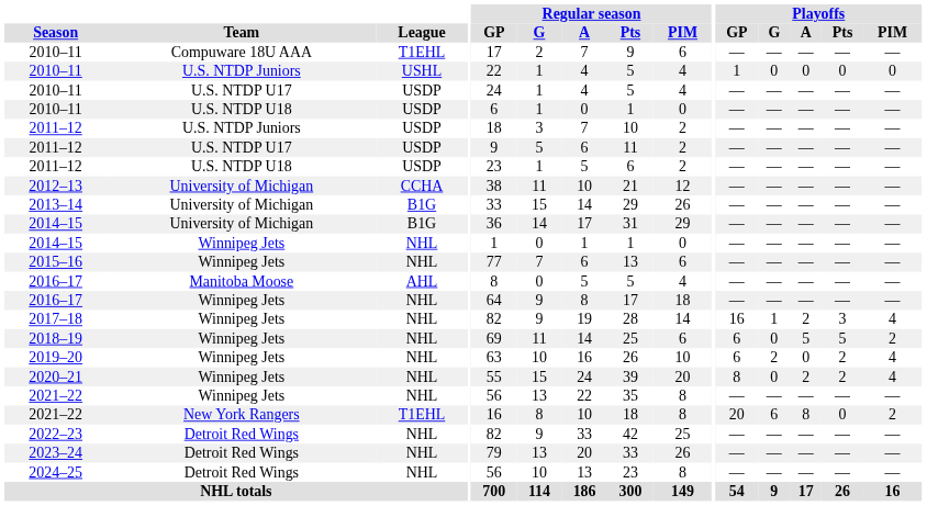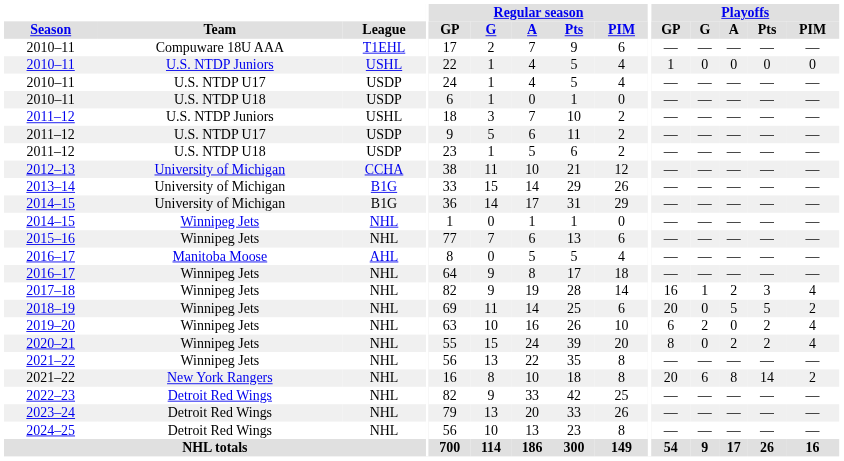 <table border="0" cellpadding="1" cellspacing="0" style="text-align:center; width:60em">
 <tr bgcolor="#e0e0e0">
 <th colspan="3"  bgcolor="#ffffff"></th>
 <th rowspan="99" bgcolor="#ffffff"></th>
 <th colspan="5"><a href='#'>Regular season</a></th>
 <th rowspan="99" bgcolor="#ffffff"></th>
 <th colspan="5"><a href='#'>Playoffs</a></th>
 </tr>
 <tr bgcolor="#e0e0e0">
 <th><a href='#'>Season</a></th>
 <th>Team</th>
 <th>League</th>
 <th>GP</th>
 <th><a href='#'>G</a></th>
 <th><a href='#'>A</a></th>
 <th><a href='#'>Pts</a></th>
 <th><a href='#'>PIM</a></th>
 <th>GP</th>
 <th>G</th>
 <th>A</th>
 <th>Pts</th>
 <th>PIM</th>
 </tr>
 <tr>
 <td>2010–11</td>
 <td>Compuware 18U AAA</td>
 <td><a href='#'>T1EHL</a></td>
 <td>17</td>
 <td>2</td>
 <td>7</td>
 <td>9</td>
 <td>6</td>
 <td>—</td>
 <td>—</td>
 <td>—</td>
 <td>—</td>
 <td>—</td>
 </tr>
 <tr style="background:#f0f0f0;">
 <td><a href='#'>2010–11</a></td>
 <td><a href='#'>U.S. NTDP Juniors</a></td>
 <td><a href='#'>USHL</a></td>
 <td>22</td>
 <td>1</td>
 <td>4</td>
 <td>5</td>
 <td>4</td>
 <td>1</td>
 <td>0</td>
 <td>0</td>
 <td>0</td>
 <td>0</td>
 </tr>
 <tr>
 <td>2010–11</td>
 <td>U.S. NTDP U17</td>
 <td>USDP</td>
 <td>24</td>
 <td>1</td>
 <td>4</td>
 <td>5</td>
 <td>4</td>
 <td>—</td>
 <td>—</td>
 <td>—</td>
 <td>—</td>
 <td>—</td>
 </tr>
 <tr style="background:#f0f0f0;">
 <td>2010–11</td>
 <td>U.S. NTDP U18</td>
 <td>USDP</td>
 <td>6</td>
 <td>1</td>
 <td>0</td>
 <td>1</td>
 <td>0</td>
 <td>—</td>
 <td>—</td>
 <td>—</td>
 <td>—</td>
 <td>—</td>
 </tr>
 <tr>
 <td><a href='#'>2011–12</a></td>
 <td>U.S. NTDP Juniors</td>
-<td>USDP</td>
+<td>USHL</td>
 <td>18</td>
 <td>3</td>
 <td>7</td>
 <td>10</td>
 <td>2</td>
 <td>—</td>
 <td>—</td>
 <td>—</td>
 <td>—</td>
 <td>—</td>
 </tr>
 <tr style="background:#f0f0f0;">
 <td>2011–12</td>
 <td>U.S. NTDP U17</td>
 <td>USDP</td>
 <td>9</td>
 <td>5</td>
 <td>6</td>
 <td>11</td>
 <td>2</td>
 <td>—</td>
 <td>—</td>
 <td>—</td>
 <td>—</td>
 <td>—</td>
 </tr>
 <tr>
 <td>2011–12</td>
 <td>U.S. NTDP U18</td>
 <td>USDP</td>
 <td>23</td>
 <td>1</td>
 <td>5</td>
 <td>6</td>
 <td>2</td>
 <td>—</td>
 <td>—</td>
 <td>—</td>
 <td>—</td>
 <td>—</td>
 </tr>
 <tr style="background:#f0f0f0;">
 <td><a href='#'>2012–13</a></td>
 <td><a href='#'>University of Michigan</a></td>
 <td><a href='#'>CCHA</a></td>
 <td>38</td>
 <td>11</td>
 <td>10</td>
 <td>21</td>
 <td>12</td>
 <td>—</td>
 <td>—</td>
 <td>—</td>
 <td>—</td>
 <td>—</td>
 </tr>
 <tr>
 <td><a href='#'>2013–14</a></td>
 <td>University of Michigan</td>
 <td><a href='#'>B1G</a></td>
 <td>33</td>
 <td>15</td>
 <td>14</td>
 <td>29</td>
 <td>26</td>
 <td>—</td>
 <td>—</td>
 <td>—</td>
 <td>—</td>
 <td>—</td>
 </tr>
 <tr style="background:#f0f0f0;">
 <td><a href='#'>2014–15</a></td>
 <td>University of Michigan</td>
 <td>B1G</td>
 <td>36</td>
 <td>14</td>
 <td>17</td>
 <td>31</td>
 <td>29</td>
 <td>—</td>
 <td>—</td>
 <td>—</td>
 <td>—</td>
 <td>—</td>
 </tr>
 <tr>
 <td><a href='#'>2014–15</a></td>
 <td><a href='#'>Winnipeg Jets</a></td>
 <td><a href='#'>NHL</a></td>
 <td>1</td>
 <td>0</td>
 <td>1</td>
 <td>1</td>
 <td>0</td>
 <td>—</td>
 <td>—</td>
 <td>—</td>
 <td>—</td>
 <td>—</td>
 </tr>
 <tr style="background:#f0f0f0;">
 <td><a href='#'>2015–16</a></td>
 <td>Winnipeg Jets</td>
 <td>NHL</td>
 <td>77</td>
 <td>7</td>
 <td>6</td>
 <td>13</td>
 <td>6</td>
 <td>—</td>
 <td>—</td>
 <td>—</td>
 <td>—</td>
 <td>—</td>
 </tr>
 <tr>
 <td><a href='#'>2016–17</a></td>
 <td><a href='#'>Manitoba Moose</a></td>
 <td><a href='#'>AHL</a></td>
 <td>8</td>
 <td>0</td>
 <td>5</td>
 <td>5</td>
 <td>4</td>
 <td>—</td>
 <td>—</td>
 <td>—</td>
 <td>—</td>
 <td>—</td>
 </tr>
 <tr style="background:#f0f0f0;">
 <td><a href='#'>2016–17</a></td>
 <td>Winnipeg Jets</td>
 <td>NHL</td>
 <td>64</td>
 <td>9</td>
 <td>8</td>
 <td>17</td>
 <td>18</td>
 <td>—</td>
 <td>—</td>
 <td>—</td>
 <td>—</td>
 <td>—</td>
 </tr>
 <tr>
 <td><a href='#'>2017–18</a></td>
 <td>Winnipeg Jets</td>
 <td>NHL</td>
 <td>82</td>
 <td>9</td>
 <td>19</td>
 <td>28</td>
 <td>14</td>
 <td>16</td>
 <td>1</td>
 <td>2</td>
 <td>3</td>
 <td>4</td>
 </tr>
 <tr style="background:#f0f0f0;">
 <td><a href='#'>2018–19</a></td>
 <td>Winnipeg Jets</td>
 <td>NHL</td>
 <td>69</td>
 <td>11</td>
 <td>14</td>
 <td>25</td>
 <td>6</td>
-<td>6</td>
+<td>20</td>
 <td>0</td>
 <td>5</td>
 <td>5</td>
 <td>2</td>
 </tr>
 <tr>
 <td><a href='#'>2019–20</a></td>
 <td>Winnipeg Jets</td>
 <td>NHL</td>
 <td>63</td>
 <td>10</td>
 <td>16</td>
 <td>26</td>
 <td>10</td>
 <td>6</td>
 <td>2</td>
 <td>0</td>
 <td>2</td>
 <td>4</td>
 </tr>
 <tr style="background:#f0f0f0;">
 <td><a href='#'>2020–21</a></td>
 <td>Winnipeg Jets</td>
 <td>NHL</td>
 <td>55</td>
 <td>15</td>
 <td>24</td>
 <td>39</td>
 <td>20</td>
 <td>8</td>
 <td>0</td>
 <td>2</td>
 <td>2</td>
 <td>4</td>
 </tr>
 <tr>
 <td><a href='#'>2021–22</a></td>
 <td>Winnipeg Jets</td>
 <td>NHL</td>
 <td>56</td>
 <td>13</td>
 <td>22</td>
 <td>35</td>
 <td>8</td>
 <td>—</td>
 <td>—</td>
 <td>—</td>
 <td>—</td>
 <td>—</td>
 </tr>
 <tr style="background:#f0f0f0;">
 <td>2021–22</td>
 <td><a href='#'>New York Rangers</a></td>
-<td><a href='#'>T1EHL</a></td>
+<td>NHL</td>
 <td>16</td>
 <td>8</td>
 <td>10</td>
 <td>18</td>
 <td>8</td>
 <td>20</td>
 <td>6</td>
 <td>8</td>
-<td>0</td>
+<td>14</td>
 <td>2</td>
 </tr>
 <tr>
 <td><a href='#'>2022–23</a></td>
 <td><a href='#'>Detroit Red Wings</a></td>
 <td>NHL</td>
 <td>82</td>
 <td>9</td>
 <td>33</td>
 <td>42</td>
 <td>25</td>
 <td>—</td>
 <td>—</td>
 <td>—</td>
 <td>—</td>
 <td>—</td>
 </tr>
 <tr style="background:#f0f0f0;">
 <td><a href='#'>2023–24</a></td>
 <td>Detroit Red Wings</td>
 <td>NHL</td>
 <td>79</td>
 <td>13</td>
 <td>20</td>
 <td>33</td>
 <td>26</td>
 <td>—</td>
 <td>—</td>
 <td>—</td>
 <td>—</td>
 <td>—</td>
 </tr>
 <tr>
 <td><a href='#'>2024–25</a></td>
 <td>Detroit Red Wings</td>
 <td>NHL</td>
 <td>56</td>
 <td>10</td>
 <td>13</td>
 <td>23</td>
 <td>8</td>
 <td>—</td>
 <td>—</td>
 <td>—</td>
 <td>—</td>
 <td>—</td>
 </tr>
 <tr bgcolor="#e0e0e0">
 <th colspan="3">NHL totals<br></th>
 <th>700</th>
 <th>114</th>
 <th>186</th>
 <th>300</th>
 <th>149</th>
 <th>54</th>
 <th>9</th>
 <th>17</th>
 <th>26</th>
 <th>16</th>
 </tr>
 </table>
